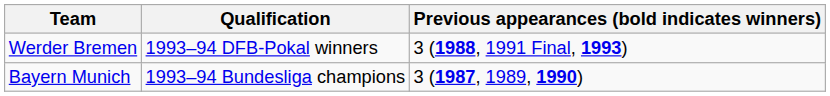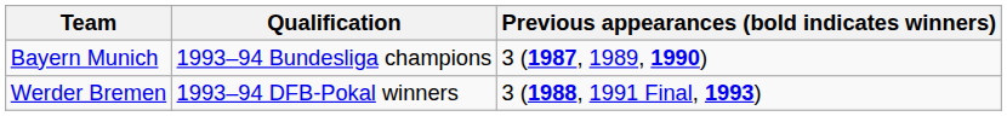 <table class="wikitable">
 <tr>
 <th>Team</th>
 <th>Qualification</th>
 <th>Previous appearances (bold indicates winners)</th>
 </tr>
 <tr>
+<td><a href='#'>Bayern Munich</a></td>
+<td><a href='#'>1993–94 Bundesliga</a> champions</td>
+<td>3 (<strong><a href='#'>1987</a></strong>, <a href='#'>1989</a>, <strong><a href='#'>1990</a></strong>)</td>
+</tr>
+<tr>
 <td><a href='#'>Werder Bremen</a></td>
 <td><a href='#'>1993–94 DFB-Pokal</a> winners</td>
 <td>3 (<strong><a href='#'>1988</a></strong>, <a href='#'>1991 Final</a>, <strong><a href='#'>1993</a></strong>)</td>
 </tr>
-<tr>
-<td><a href='#'>Bayern Munich</a></td>
-<td><a href='#'>1993–94 Bundesliga</a> champions</td>
-<td>3 (<strong><a href='#'>1987</a></strong>, <a href='#'>1989</a>, <strong><a href='#'>1990</a></strong>)</td>
-</tr>
 </table>
